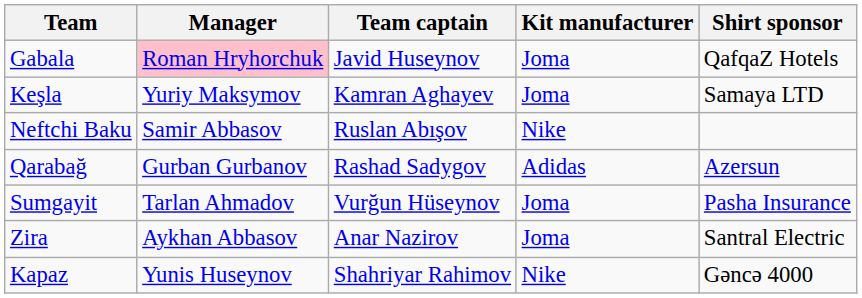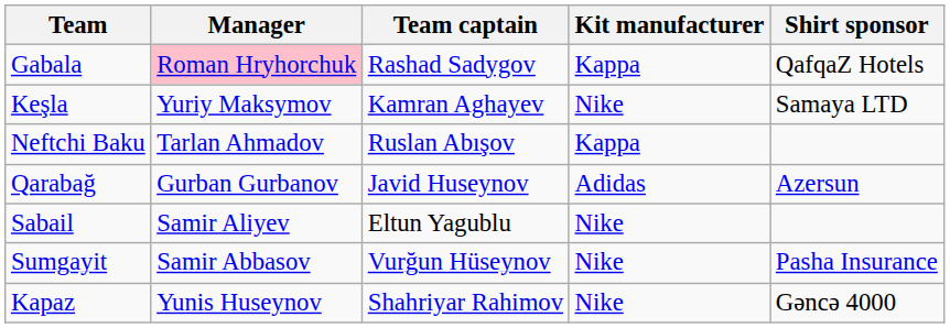 <table class="wikitable sortable">
 <tr>
 <th>Team</th>
 <th>Manager</th>
 <th>Team captain</th>
 <th>Kit manufacturer</th>
 <th>Shirt sponsor</th>
 </tr>
 <tr>
 <td><a href='#'>Gabala</a></td>
 <td style="background: pink;"> <a href='#'>Roman Hryhorchuk</a></td>
-<td> <a href='#'>Javid Huseynov</a></td>
-<td><a href='#'>Joma</a></td>
+<td> <a href='#'>Rashad Sadygov</a></td>
+<td><a href='#'>Kappa</a></td>
 <td>QafqaZ Hotels</td>
 </tr>
 <tr>
 <td><a href='#'>Keşla</a></td>
 <td> <a href='#'>Yuriy Maksymov</a></td>
 <td> <a href='#'>Kamran Aghayev</a></td>
-<td><a href='#'>Joma</a></td>
+<td><a href='#'>Nike</a></td>
 <td>Samaya LTD</td>
 </tr>
 <tr>
 <td><a href='#'>Neftchi Baku</a></td>
-<td> <a href='#'>Samir Abbasov</a></td>
+<td> <a href='#'>Tarlan Ahmadov</a></td>
 <td> <a href='#'>Ruslan Abışov</a></td>
-<td><a href='#'>Nike</a></td>
+<td><a href='#'>Kappa</a></td>
 <td></td>
 </tr>
 <tr>
 <td><a href='#'>Qarabağ</a></td>
 <td> <a href='#'>Gurban Gurbanov</a></td>
-<td> <a href='#'>Rashad Sadygov</a></td>
+<td> <a href='#'>Javid Huseynov</a></td>
 <td><a href='#'>Adidas</a></td>
 <td><a href='#'>Azersun</a></td>
 </tr>
 <tr>
-<td><a href='#'>Sumgayit</a></td>
-<td> <a href='#'>Tarlan Ahmadov</a></td>
-<td> <a href='#'>Vurğun Hüseynov</a></td>
-<td><a href='#'>Joma</a></td>
-<td><a href='#'>Pasha Insurance</a></td>
+<td><a href='#'>Sabail</a></td>
+<td> <a href='#'>Samir Aliyev</a></td>
+<td> Eltun Yagublu</td>
+<td><a href='#'>Nike</a></td>
+<td></td>
 </tr>
 <tr>
-<td><a href='#'>Zira</a></td>
-<td> <a href='#'>Aykhan Abbasov</a></td>
-<td> <a href='#'>Anar Nazirov</a></td>
-<td><a href='#'>Joma</a></td>
-<td>Santral Electric</td>
+<td><a href='#'>Sumgayit</a></td>
+<td> <a href='#'>Samir Abbasov</a></td>
+<td> <a href='#'>Vurğun Hüseynov</a></td>
+<td><a href='#'>Nike</a></td>
+<td><a href='#'>Pasha Insurance</a></td>
 </tr>
 <tr>
 <td><a href='#'>Kapaz</a></td>
 <td> <a href='#'>Yunis Huseynov</a></td>
 <td> <a href='#'>Shahriyar Rahimov</a></td>
 <td><a href='#'>Nike</a></td>
 <td>Gəncə 4000</td>
 </tr>
 </table>
